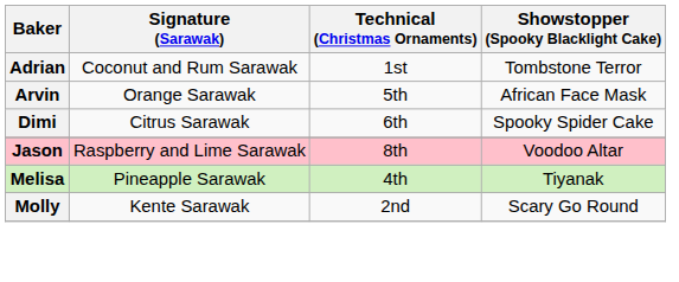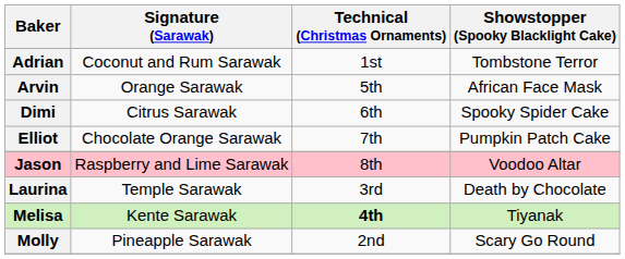 <table class="wikitable sortable" style="text-align:center">
 <tr>
 <th>Baker</th>
 <th class="unsortable">Signature<br><small>(<a href='#'>Sarawak</a>)</small></th>
 <th>Technical<br><small>(<a href='#'>Christmas</a> Ornaments)</small></th>
 <th class="unsortable">Showstopper<br><small>(Spooky Blacklight Cake)</small></th>
 </tr>
 <tr>
 <th>Adrian</th>
 <td>Coconut and Rum Sarawak</td>
 <td>1st</td>
 <td>Tombstone Terror</td>
 </tr>
 <tr>
 <th>Arvin</th>
 <td>Orange Sarawak</td>
 <td>5th</td>
 <td>African Face Mask</td>
 </tr>
 <tr>
 <th>Dimi</th>
 <td>Citrus Sarawak</td>
 <td>6th</td>
 <td>Spooky Spider Cake</td>
 </tr>
 <tr>
+<th>Elliot</th>
+<td>Chocolate Orange Sarawak</td>
+<td>7th</td>
+<td>Pumpkin Patch Cake</td>
+</tr>
+<tr>
 </tr>
 <tr style="background:Pink;">
 <th style="background:Pink;">Jason</th>
 <td>Raspberry and Lime Sarawak</td>
 <td>8th</td>
 <td>Voodoo Altar</td>
 </tr>
+<tr>
+<th>Laurina</th>
+<td>Temple Sarawak</td>
+<td>3rd</td>
+<td>Death by Chocolate</td>
+</tr>
 <tr style="background:#d0f0c0;">
 <th style="background:#d0f0c0;">Melisa</th>
-<td>Pineapple Sarawak</td>
-<td>4th</td>
+<td>Kente Sarawak</td>
+<td><strong>4th</strong></td>
 <td>Tiyanak</td>
 </tr>
 <tr>
 <th>Molly</th>
-<td>Kente Sarawak</td>
+<td>Pineapple Sarawak</td>
 <td>2nd</td>
 <td>Scary Go Round</td>
 </tr>
 <tr>
 </tr>
 </table>
